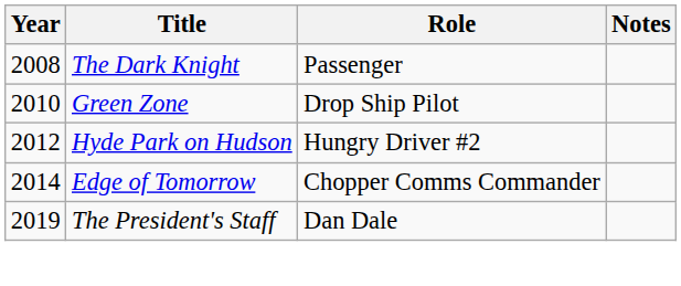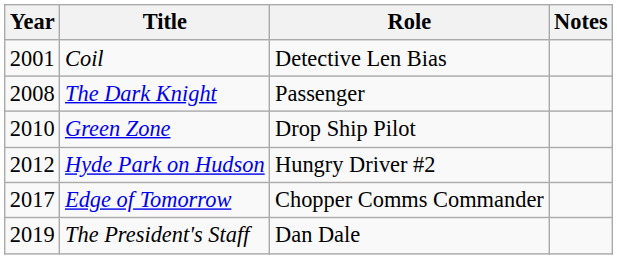 <table class="wikitable">
 <tr>
 <th>Year</th>
 <th>Title</th>
 <th>Role</th>
 <th>Notes</th>
+</tr>
+<tr>
+<td>2001</td>
+<td><em>Coil</em></td>
+<td>Detective Len Bias</td>
+<td></td>
 </tr>
 <tr>
 <td>2008</td>
 <td><em><a href='#'>The Dark Knight</a></em></td>
 <td>Passenger</td>
 <td></td>
 </tr>
 <tr>
 <td>2010</td>
 <td><a href='#'><em>Green Zone</em></a></td>
 <td>Drop Ship Pilot</td>
 <td></td>
 </tr>
 <tr>
 <td>2012</td>
 <td><em><a href='#'>Hyde Park on Hudson</a></em></td>
 <td>Hungry Driver #2</td>
 <td></td>
 </tr>
 <tr>
-<td>2014</td>
+<td>2017</td>
 <td><em><a href='#'>Edge of Tomorrow</a></em></td>
 <td>Chopper Comms Commander</td>
 <td></td>
 </tr>
 <tr>
 <td>2019</td>
 <td><em>The President's Staff</em></td>
 <td>Dan Dale</td>
 <td></td>
 </tr>
 </table>
